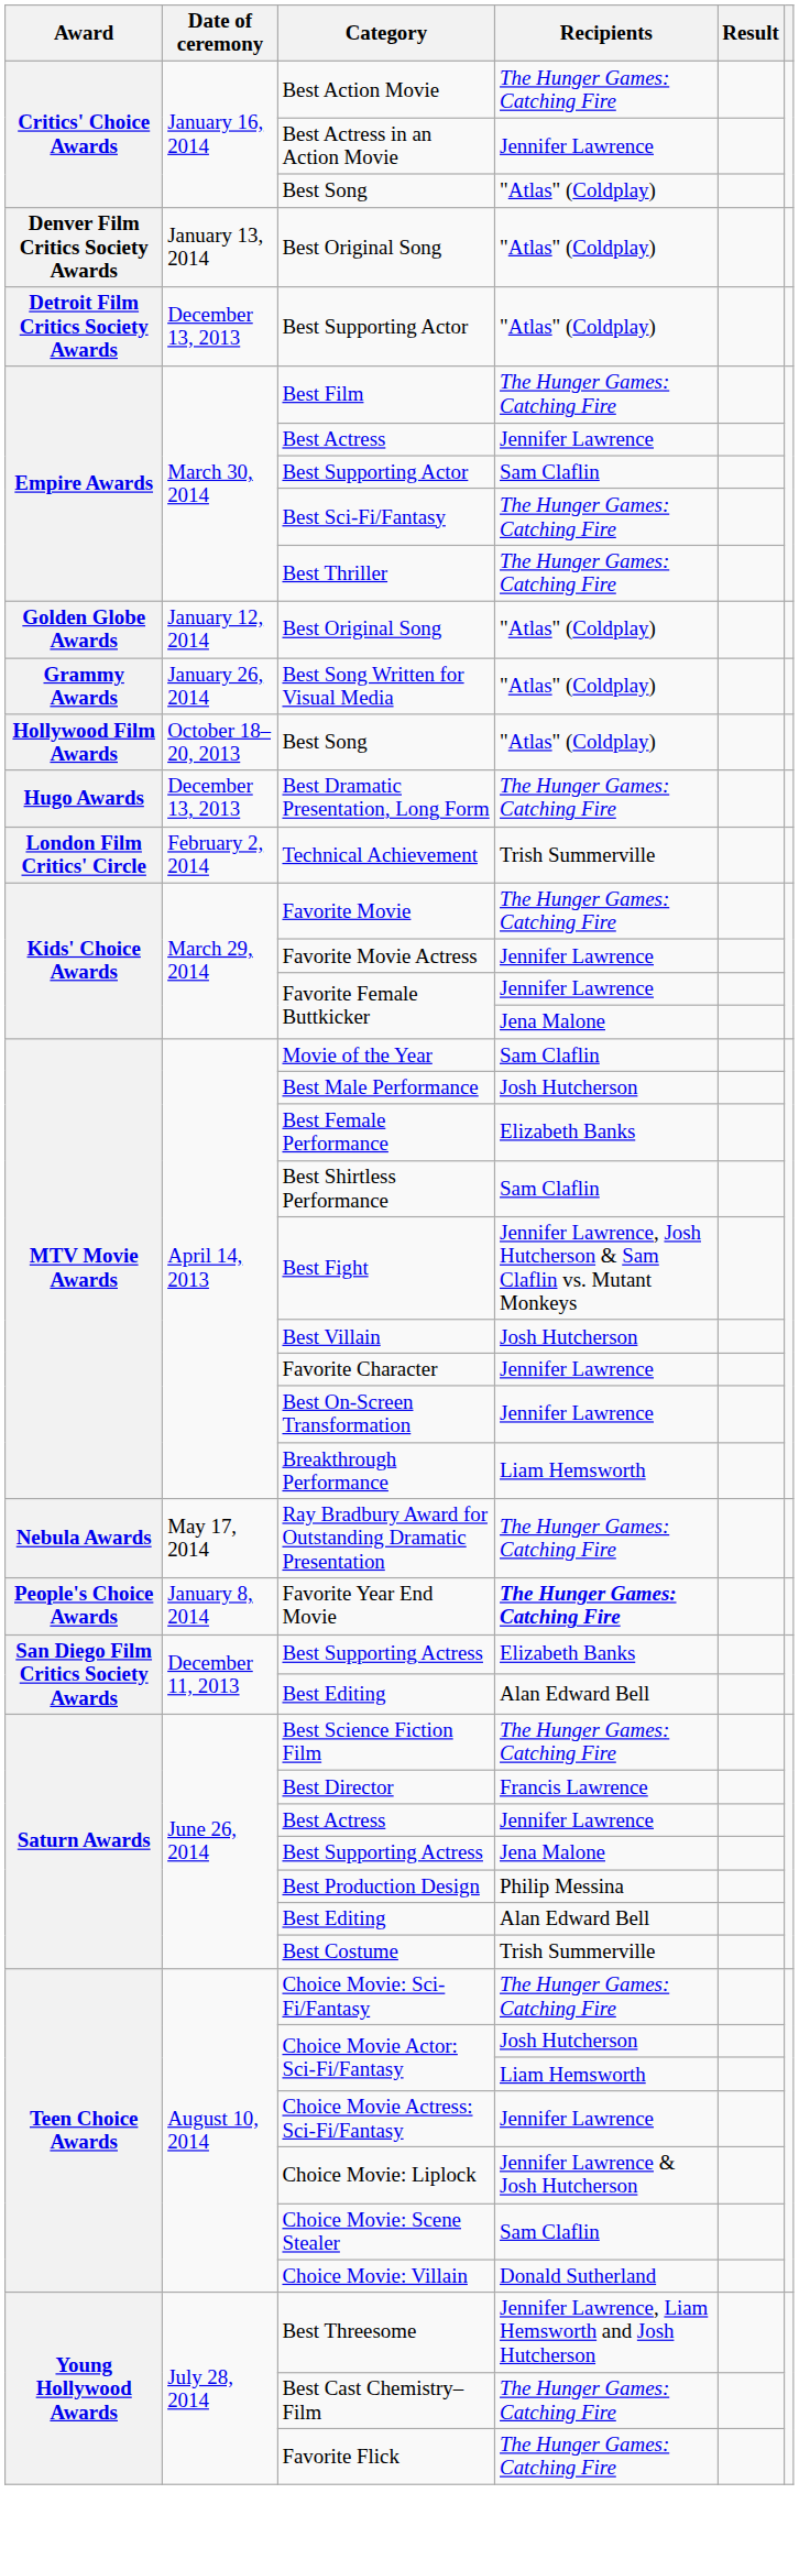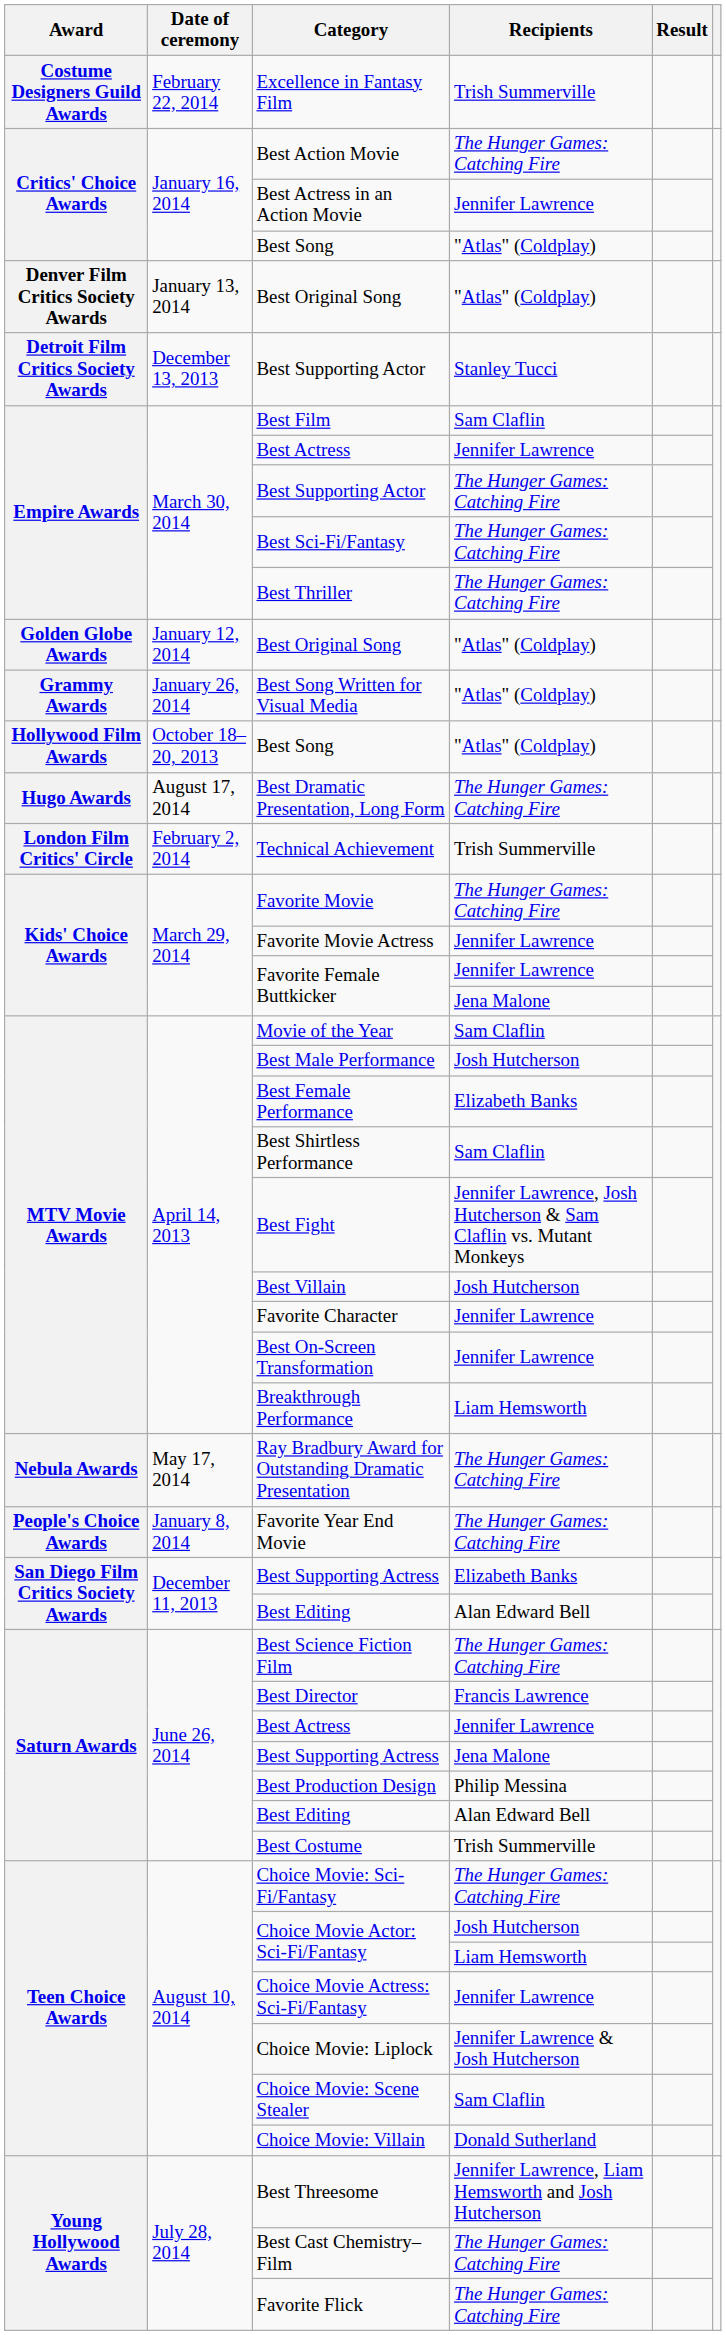 <table class="wikitable plainrowheaders sortable">
 <tr>
 <th scope="col">Award</th>
 <th scope="col">Date of ceremony</th>
 <th scope="col">Category</th>
 <th scope="col">Recipients</th>
 <th scope="col">Result</th>
 <th scope="col" class="unsortable"></th>
+</tr>
+<tr>
+<th scope="row"><a href='#'>Costume Designers Guild Awards</a></th>
+<td><a href='#'>February 22, 2014</a></td>
+<td><a href='#'>Excellence in Fantasy Film</a></td>
+<td><a href='#'>Trish Summerville</a></td>
+<td></td>
+<td style="text-align:center;"></td>
 </tr>
 <tr>
 <th scope="row" rowspan=3><a href='#'>Critics' Choice Awards</a></th>
 <td rowspan=3><a href='#'>January 16, 2014</a></td>
 <td>Best Action Movie</td>
 <td><em><a href='#'>The Hunger Games: Catching Fire</a></em></td>
 <td></td>
 <td rowspan=3 style="text-align:center;"></td>
 </tr>
 <tr>
 <td>Best Actress in an Action Movie</td>
 <td><a href='#'>Jennifer Lawrence</a></td>
 <td></td>
 </tr>
 <tr>
 <td>Best Song</td>
 <td>"<a href='#'>Atlas</a>" (<a href='#'>Coldplay</a>)</td>
 <td></td>
 </tr>
 <tr>
 <th scope="row">Denver Film Critics Society Awards</th>
 <td>January 13, 2014</td>
 <td>Best Original Song</td>
 <td>"<a href='#'>Atlas</a>" (<a href='#'>Coldplay</a>)</td>
 <td></td>
 <td style="text-align:center;"></td>
 </tr>
 <tr>
 <th scope="row"><a href='#'>Detroit Film Critics Society Awards</a></th>
 <td><a href='#'>December 13, 2013</a></td>
 <td>Best Supporting Actor</td>
-<td>"<a href='#'>Atlas</a>" (<a href='#'>Coldplay</a>)</td>
+<td><a href='#'>Stanley Tucci</a></td>
 <td></td>
 <td style="text-align:center;"></td>
 </tr>
 <tr>
 <th scope="row" rowspan=5><a href='#'>Empire Awards</a></th>
 <td rowspan=5><a href='#'>March 30, 2014</a></td>
 <td><a href='#'>Best Film</a></td>
-<td><em><a href='#'>The Hunger Games: Catching Fire</a></em></td>
+<td><a href='#'>Sam Claflin</a></td>
 <td></td>
 <td rowspan=5 style="text-align:center;"></td>
 </tr>
 <tr>
 <td><a href='#'>Best Actress</a></td>
 <td><a href='#'>Jennifer Lawrence</a></td>
 <td></td>
 </tr>
 <tr>
 <td><a href='#'>Best Supporting Actor</a></td>
-<td><a href='#'>Sam Claflin</a></td>
+<td><em><a href='#'>The Hunger Games: Catching Fire</a></em></td>
 <td></td>
 </tr>
 <tr>
 <td><a href='#'>Best Sci-Fi/Fantasy</a></td>
 <td><em><a href='#'>The Hunger Games: Catching Fire</a></em></td>
 <td></td>
 </tr>
 <tr>
 <td><a href='#'>Best Thriller</a></td>
 <td><em><a href='#'>The Hunger Games: Catching Fire</a></em></td>
 <td></td>
 </tr>
 <tr>
 <th scope="row"><a href='#'>Golden Globe Awards</a></th>
 <td><a href='#'>January 12, 2014</a></td>
 <td><a href='#'>Best Original Song</a></td>
 <td>"<a href='#'>Atlas</a>" (<a href='#'>Coldplay</a>)</td>
 <td></td>
 <td style="text-align:center;"></td>
 </tr>
 <tr>
 <th scope="row"><a href='#'>Grammy Awards</a></th>
 <td><a href='#'>January 26, 2014</a></td>
 <td><a href='#'>Best Song Written for Visual Media</a></td>
 <td>"<a href='#'>Atlas</a>" (<a href='#'>Coldplay</a>)</td>
 <td></td>
 <td style="text-align:center;"></td>
 </tr>
 <tr>
 <th scope="row"><a href='#'>Hollywood Film Awards</a></th>
 <td><a href='#'>October 18–20, 2013</a></td>
 <td>Best Song</td>
 <td>"<a href='#'>Atlas</a>" (<a href='#'>Coldplay</a>)</td>
 <td></td>
 <td style="text-align:center;"></td>
 </tr>
 <tr>
 <th scope="row"><a href='#'>Hugo Awards</a></th>
-<td><a href='#'>December 13, 2013</a></td>
+<td>August 17, 2014</td>
 <td><a href='#'>Best Dramatic Presentation, Long Form</a></td>
 <td><em><a href='#'>The Hunger Games: Catching Fire</a></em></td>
 <td></td>
 <td style="text-align:center;"></td>
 </tr>
 <tr>
 <th scope="row"><a href='#'>London Film Critics' Circle</a></th>
 <td><a href='#'>February 2, 2014</a></td>
 <td><a href='#'>Technical Achievement</a></td>
 <td>Trish Summerville</td>
 <td></td>
 <td style="text-align:center;"></td>
 </tr>
 <tr>
 <th scope="row" rowspan=4><a href='#'>Kids' Choice Awards</a></th>
 <td rowspan=4><a href='#'>March 29, 2014</a></td>
 <td><a href='#'>Favorite Movie</a></td>
 <td><em><a href='#'>The Hunger Games: Catching Fire</a></em></td>
 <td></td>
 <td style="text-align:center;" rowspan=4></td>
 </tr>
 <tr>
 <td>Favorite Movie Actress</td>
 <td><a href='#'>Jennifer Lawrence</a></td>
 <td></td>
 </tr>
 <tr>
 <td rowspan=2>Favorite Female Buttkicker</td>
 <td><a href='#'>Jennifer Lawrence</a></td>
 <td></td>
 </tr>
 <tr>
 <td><a href='#'>Jena Malone</a></td>
 <td></td>
 </tr>
 <tr>
 <th scope="row" rowspan=9><a href='#'>MTV Movie Awards</a></th>
 <td rowspan=9><a href='#'>April 14, 2013</a></td>
 <td><a href='#'>Movie of the Year</a></td>
 <td><a href='#'>Sam Claflin</a></td>
 <td></td>
 <td rowspan=9 style="text-align:center;"></td>
 </tr>
 <tr>
 <td><a href='#'>Best Male Performance</a></td>
 <td><a href='#'>Josh Hutcherson</a></td>
 <td></td>
 </tr>
 <tr>
 <td><a href='#'>Best Female Performance</a></td>
 <td><a href='#'>Elizabeth Banks</a></td>
 <td></td>
 </tr>
 <tr>
 <td>Best Shirtless Performance</td>
 <td><a href='#'>Sam Claflin</a></td>
 <td></td>
 </tr>
 <tr>
 <td><a href='#'>Best Fight</a></td>
 <td><a href='#'>Jennifer Lawrence</a>, <a href='#'>Josh Hutcherson</a> & <a href='#'>Sam Claflin</a> vs. Mutant Monkeys</td>
 <td></td>
 </tr>
 <tr>
 <td><a href='#'>Best Villain</a></td>
 <td><a href='#'>Josh Hutcherson</a></td>
 <td></td>
 </tr>
 <tr>
 <td>Favorite Character</td>
 <td><a href='#'>Jennifer Lawrence</a></td>
 <td></td>
 </tr>
 <tr>
 <td><a href='#'>Best On-Screen Transformation</a></td>
 <td><a href='#'>Jennifer Lawrence</a></td>
 <td></td>
 </tr>
 <tr>
 <td><a href='#'>Breakthrough Performance</a></td>
 <td><a href='#'>Liam Hemsworth</a></td>
 <td></td>
 </tr>
 <tr>
 <th scope="row"><a href='#'>Nebula Awards</a></th>
 <td>May 17, 2014</td>
 <td><a href='#'>Ray Bradbury Award for Outstanding Dramatic Presentation</a></td>
 <td><em><a href='#'>The Hunger Games: Catching Fire</a></em></td>
 <td></td>
 <td style="text-align:center;"></td>
 </tr>
 <tr>
 <th scope="row"><a href='#'>People's Choice Awards</a></th>
 <td><a href='#'>January 8, 2014</a></td>
 <td>Favorite Year End Movie</td>
-<td><strong><em><a href='#'>The Hunger Games: Catching Fire</a></em></strong></td>
+<td><em><a href='#'>The Hunger Games: Catching Fire</a></em></td>
 <td></td>
 <td style="text-align:center;"></td>
 </tr>
 <tr>
 <th scope="row" rowspan=2><a href='#'>San Diego Film Critics Society Awards</a></th>
 <td rowspan=2><a href='#'>December 11, 2013</a></td>
 <td><a href='#'>Best Supporting Actress</a></td>
 <td><a href='#'>Elizabeth Banks</a></td>
 <td></td>
 <td rowspan=2 style="text-align:center;"></td>
 </tr>
 <tr>
 <td><a href='#'>Best Editing</a></td>
 <td>Alan Edward Bell</td>
 <td></td>
 </tr>
 <tr>
 <th scope="row" rowspan=7><a href='#'>Saturn Awards</a></th>
 <td rowspan=7><a href='#'>June 26, 2014</a></td>
 <td><a href='#'>Best Science Fiction Film</a></td>
 <td><em><a href='#'>The Hunger Games: Catching Fire</a></em></td>
 <td></td>
 <td rowspan=7 style="text-align:center;"></td>
 </tr>
 <tr>
 <td><a href='#'>Best Director</a></td>
 <td><a href='#'>Francis Lawrence</a></td>
 <td></td>
 </tr>
 <tr>
 <td><a href='#'>Best Actress</a></td>
 <td><a href='#'>Jennifer Lawrence</a></td>
 <td></td>
 </tr>
 <tr>
 <td><a href='#'>Best Supporting Actress</a></td>
 <td><a href='#'>Jena Malone</a></td>
 <td></td>
 </tr>
 <tr>
 <td><a href='#'>Best Production Design</a></td>
 <td>Philip Messina</td>
 <td></td>
 </tr>
 <tr>
 <td><a href='#'>Best Editing</a></td>
 <td>Alan Edward Bell</td>
 <td></td>
 </tr>
 <tr>
 <td><a href='#'>Best Costume</a></td>
 <td>Trish Summerville</td>
 <td></td>
 </tr>
 <tr>
 <th scope="row" rowspan=7><a href='#'>Teen Choice Awards</a></th>
 <td rowspan=7><a href='#'>August 10, 2014</a></td>
 <td><a href='#'>Choice Movie: Sci-Fi/Fantasy</a></td>
 <td><em><a href='#'>The Hunger Games: Catching Fire</a></em></td>
 <td></td>
 <td rowspan=7 style="text-align:center;"></td>
 </tr>
 <tr>
 <td rowspan=2><a href='#'>Choice Movie Actor: Sci-Fi/Fantasy</a></td>
 <td><a href='#'>Josh Hutcherson</a></td>
 <td></td>
 </tr>
 <tr>
 <td><a href='#'>Liam Hemsworth</a></td>
 <td></td>
 </tr>
 <tr>
 <td><a href='#'>Choice Movie Actress: Sci-Fi/Fantasy</a></td>
 <td><a href='#'>Jennifer Lawrence</a></td>
 <td></td>
 </tr>
 <tr>
 <td>Choice Movie: Liplock</td>
 <td><a href='#'>Jennifer Lawrence</a> & <a href='#'>Josh Hutcherson</a></td>
 <td></td>
 </tr>
 <tr>
 <td><a href='#'>Choice Movie: Scene Stealer</a></td>
 <td><a href='#'>Sam Claflin</a></td>
 <td></td>
 </tr>
 <tr>
 <td><a href='#'>Choice Movie: Villain</a></td>
 <td><a href='#'>Donald Sutherland</a></td>
 <td></td>
 </tr>
 <tr>
 <th scope="row" rowspan=3><a href='#'>Young Hollywood Awards</a></th>
 <td rowspan=3><a href='#'>July 28, 2014</a></td>
 <td>Best Threesome</td>
 <td><a href='#'>Jennifer Lawrence</a>, <a href='#'>Liam Hemsworth</a> and <a href='#'>Josh Hutcherson</a></td>
 <td></td>
 <td rowspan=3 style="text-align:center;"></td>
 </tr>
 <tr>
 <td>Best Cast Chemistry–Film</td>
 <td><em><a href='#'>The Hunger Games: Catching Fire</a></em></td>
 <td></td>
 </tr>
 <tr>
 <td>Favorite Flick</td>
 <td><em><a href='#'>The Hunger Games: Catching Fire</a></em></td>
 <td></td>
 </tr>
 </table>
